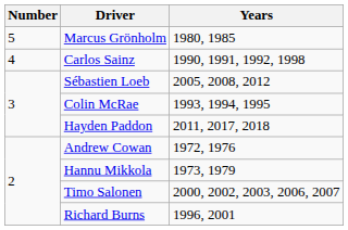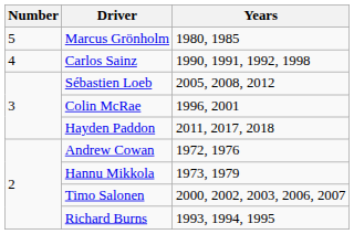 <table class="wikitable">
 <tr>
 <th>Number</th>
 <th>Driver</th>
 <th>Years</th>
 </tr>
 <tr>
 <td>5</td>
 <td> <a href='#'>Marcus Grönholm</a></td>
 <td>1980, 1985</td>
 </tr>
 <tr>
 <td>4</td>
 <td> <a href='#'>Carlos Sainz</a></td>
 <td>1990, 1991, 1992, 1998</td>
 </tr>
 <tr>
 <td rowspan="3">3</td>
 <td> <a href='#'>Sébastien Loeb</a></td>
 <td>2005, 2008, 2012</td>
 </tr>
 <tr>
 <td> <a href='#'>Colin McRae</a></td>
-<td>1993, 1994, 1995</td>
+<td>1996, 2001</td>
 </tr>
 <tr>
 <td> <a href='#'>Hayden Paddon</a></td>
 <td>2011, 2017, 2018</td>
 </tr>
 <tr>
 <td rowspan="4">2</td>
 <td> <a href='#'>Andrew Cowan</a></td>
 <td>1972, 1976</td>
 </tr>
 <tr>
 <td> <a href='#'>Hannu Mikkola</a></td>
 <td>1973, 1979</td>
 </tr>
 <tr>
 <td> <a href='#'>Timo Salonen</a></td>
 <td>2000, 2002, 2003, 2006, 2007</td>
 </tr>
 <tr>
 <td> <a href='#'>Richard Burns</a></td>
-<td>1996, 2001</td>
+<td>1993, 1994, 1995</td>
 </tr>
 </table>
